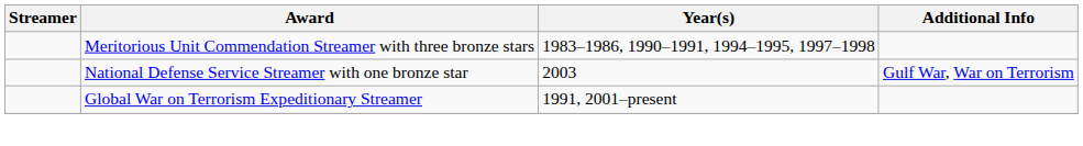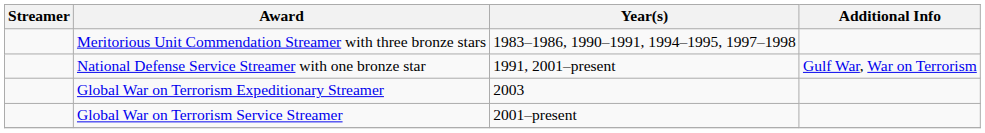 <table class=wikitable>
 <tr>
 <th>Streamer</th>
 <th>Award</th>
 <th>Year(s)</th>
 <th>Additional Info</th>
 </tr>
 <tr>
 <td></td>
 <td><a href='#'>Meritorious Unit Commendation Streamer</a> with three bronze stars</td>
 <td>1983–1986, 1990–1991, 1994–1995, 1997–1998</td>
 <td><br></td>
 </tr>
 <tr>
 <td></td>
 <td><a href='#'>National Defense Service Streamer</a> with one bronze star</td>
-<td>2003</td>
+<td>1991, 2001–present</td>
 <td><a href='#'>Gulf War</a>, <a href='#'>War on Terrorism</a></td>
 </tr>
 <tr>
 <td></td>
 <td><a href='#'>Global War on Terrorism Expeditionary Streamer</a></td>
-<td>1991, 2001–present</td>
+<td>2003</td>
+<td><br></td>
+</tr>
+<tr>
+<td></td>
+<td><a href='#'>Global War on Terrorism Service Streamer</a></td>
+<td>2001–present</td>
 <td><br></td>
 </tr>
 <tr>
 </tr>
 </table>
